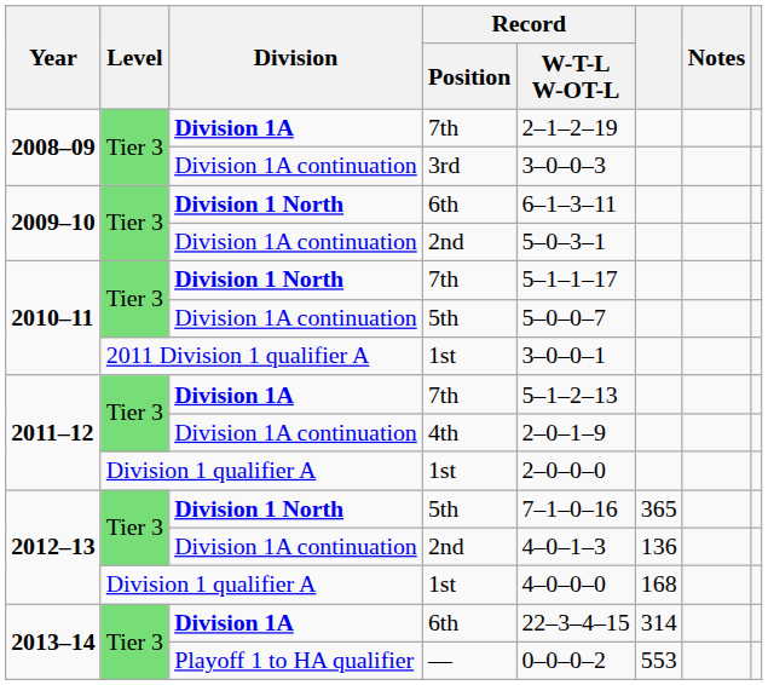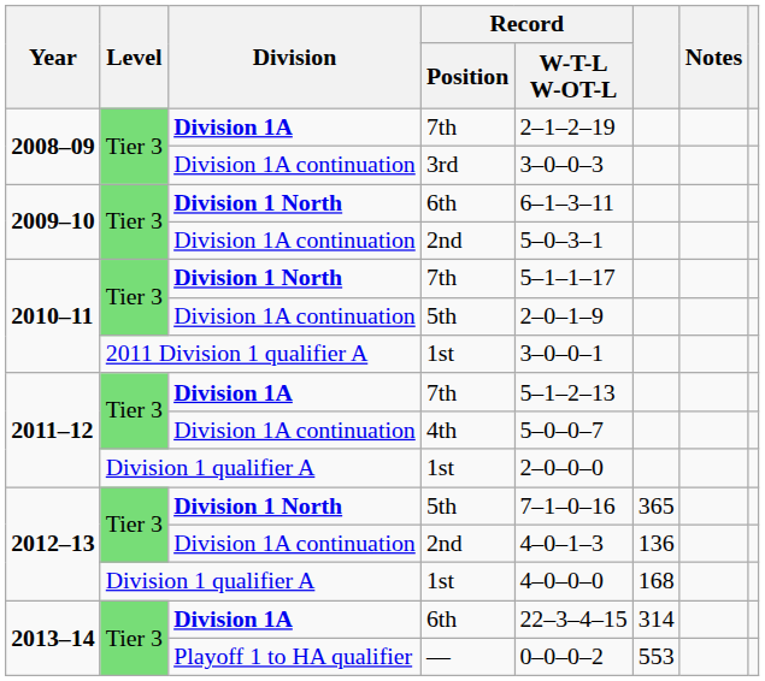 <table class="wikitable">
 <tr>
 <th rowspan="2">Year</th>
 <th rowspan="2">Level</th>
 <th rowspan="2">Division</th>
 <th colspan="2">Record</th>
 <th rowspan=2></th>
 <th rowspan="2">Notes</th>
 <th rowspan=2></th>
 </tr>
 <tr>
 <th>Position</th>
 <th>W-T-L<br>W-OT-L</th>
 </tr>
 <tr>
 <td rowspan=2><strong>2008–09</strong></td>
 <td rowspan=2 style="background:#77DD77;">Tier 3</td>
 <td><strong><a href='#'>Division 1A</a></strong></td>
 <td>7th</td>
 <td>2–1–2–19</td>
 <td></td>
 <td></td>
 <td></td>
 </tr>
 <tr>
 <td><a href='#'>Division 1A continuation</a></td>
 <td>3rd</td>
 <td>3–0–0–3</td>
 <td></td>
 <td></td>
 <td></td>
 </tr>
 <tr>
 <td rowspan=2><strong>2009–10</strong></td>
 <td rowspan=2 style="background:#77DD77;">Tier 3</td>
 <td><strong><a href='#'>Division 1 North</a></strong></td>
 <td>6th</td>
 <td>6–1–3–11</td>
 <td></td>
 <td></td>
 <td></td>
 </tr>
 <tr>
 <td><a href='#'>Division 1A continuation</a></td>
 <td>2nd</td>
 <td>5–0–3–1</td>
 <td></td>
 <td></td>
 <td></td>
 </tr>
 <tr>
 <td rowspan=3><strong>2010–11</strong></td>
 <td rowspan=2 style="background:#77DD77;">Tier 3</td>
 <td><strong><a href='#'>Division 1 North</a></strong></td>
 <td>7th</td>
 <td>5–1–1–17</td>
 <td></td>
 <td></td>
 <td></td>
 </tr>
 <tr>
 <td><a href='#'>Division 1A continuation</a></td>
 <td>5th</td>
-<td>5–0–0–7</td>
+<td>2–0–1–9</td>
 <td></td>
 <td></td>
 <td></td>
 </tr>
 <tr>
 <td colspan=2><a href='#'>2011 Division 1 qualifier A</a></td>
 <td>1st</td>
 <td>3–0–0–1</td>
 <td></td>
 <td></td>
 <td></td>
 </tr>
 <tr>
 <td rowspan=3><strong>2011–12</strong></td>
 <td rowspan=2 style="background:#77DD77;">Tier 3</td>
 <td><strong><a href='#'>Division 1A</a></strong></td>
 <td>7th</td>
 <td>5–1–2–13</td>
 <td></td>
 <td></td>
 <td></td>
 </tr>
 <tr>
 <td><a href='#'>Division 1A continuation</a></td>
 <td>4th</td>
-<td>2–0–1–9</td>
+<td>5–0–0–7</td>
 <td></td>
 <td></td>
 <td></td>
 </tr>
 <tr>
 <td colspan=2><a href='#'>Division 1 qualifier A</a></td>
 <td>1st</td>
 <td>2–0–0–0</td>
 <td></td>
 <td></td>
 <td></td>
 </tr>
 <tr>
 <td rowspan=3><strong>2012–13</strong></td>
 <td rowspan=2 style="background:#77DD77;">Tier 3</td>
 <td><strong><a href='#'>Division 1 North</a></strong></td>
 <td>5th</td>
 <td>7–1–0–16</td>
 <td>365</td>
 <td></td>
 <td></td>
 </tr>
 <tr>
 <td><a href='#'>Division 1A continuation</a></td>
 <td>2nd</td>
 <td>4–0–1–3</td>
 <td>136</td>
 <td></td>
 <td></td>
 </tr>
 <tr>
 <td colspan=2><a href='#'>Division 1 qualifier A</a></td>
 <td>1st</td>
 <td>4–0–0–0</td>
 <td>168</td>
 <td></td>
 <td></td>
 </tr>
 <tr>
 <td rowspan=2><strong>2013–14</strong></td>
 <td rowspan=2 style="background:#77DD77;">Tier 3</td>
 <td><strong><a href='#'>Division 1A</a></strong></td>
 <td>6th</td>
 <td>22–3–4–15</td>
 <td>314</td>
 <td></td>
 <td></td>
 </tr>
 <tr>
 <td><a href='#'>Playoff 1 to HA qualifier</a></td>
 <td>—</td>
 <td>0–0–0–2</td>
 <td>553</td>
 <td></td>
 <td></td>
 </tr>
 </table>
